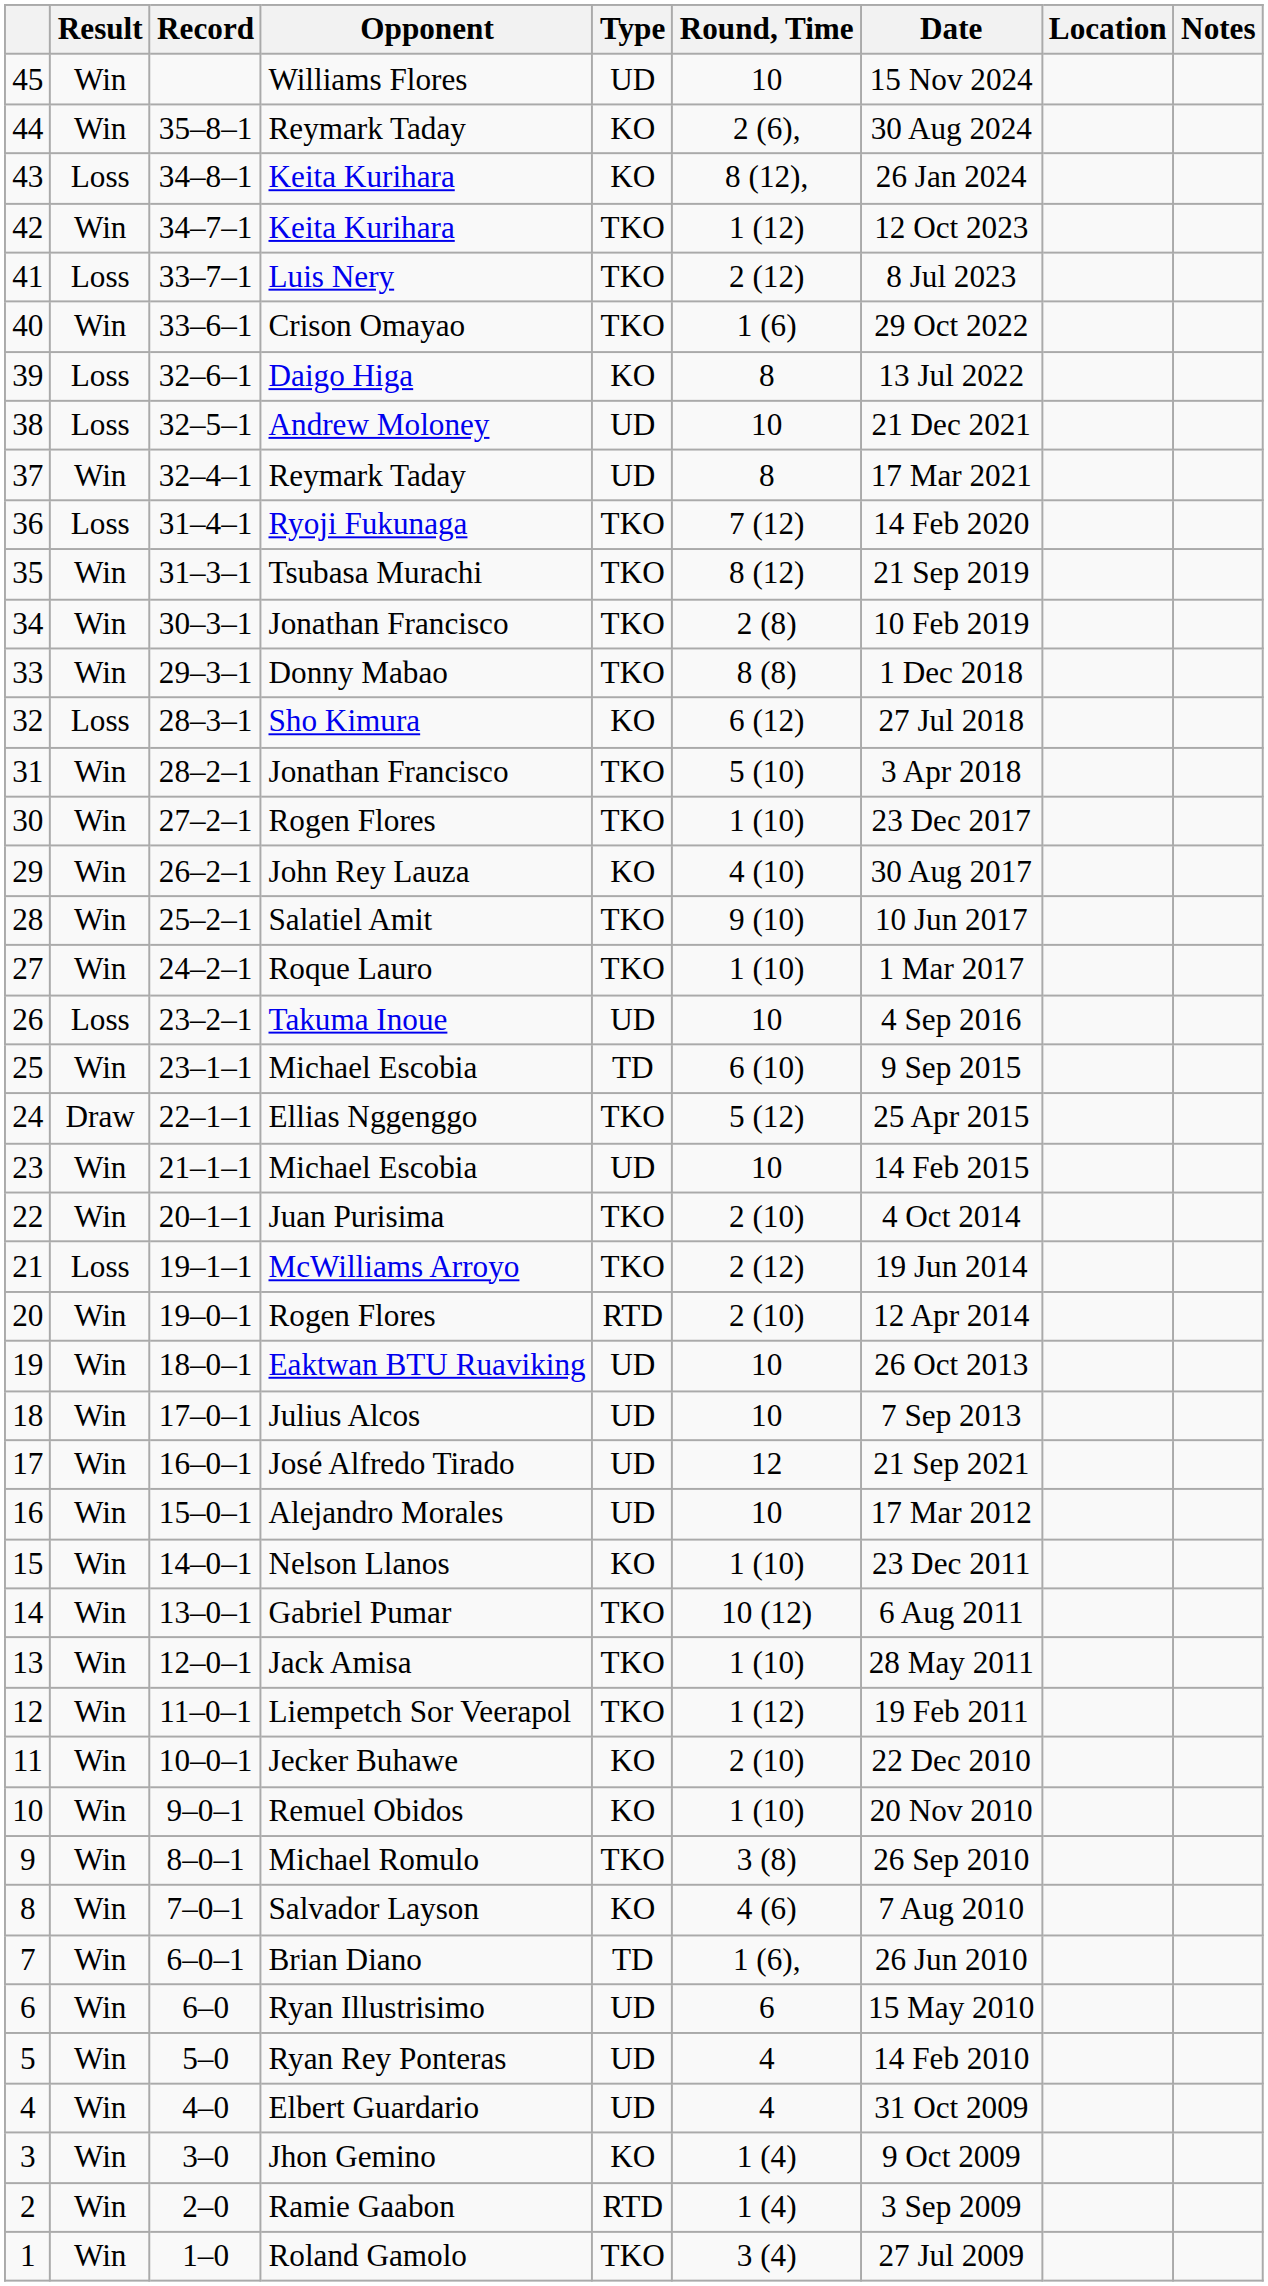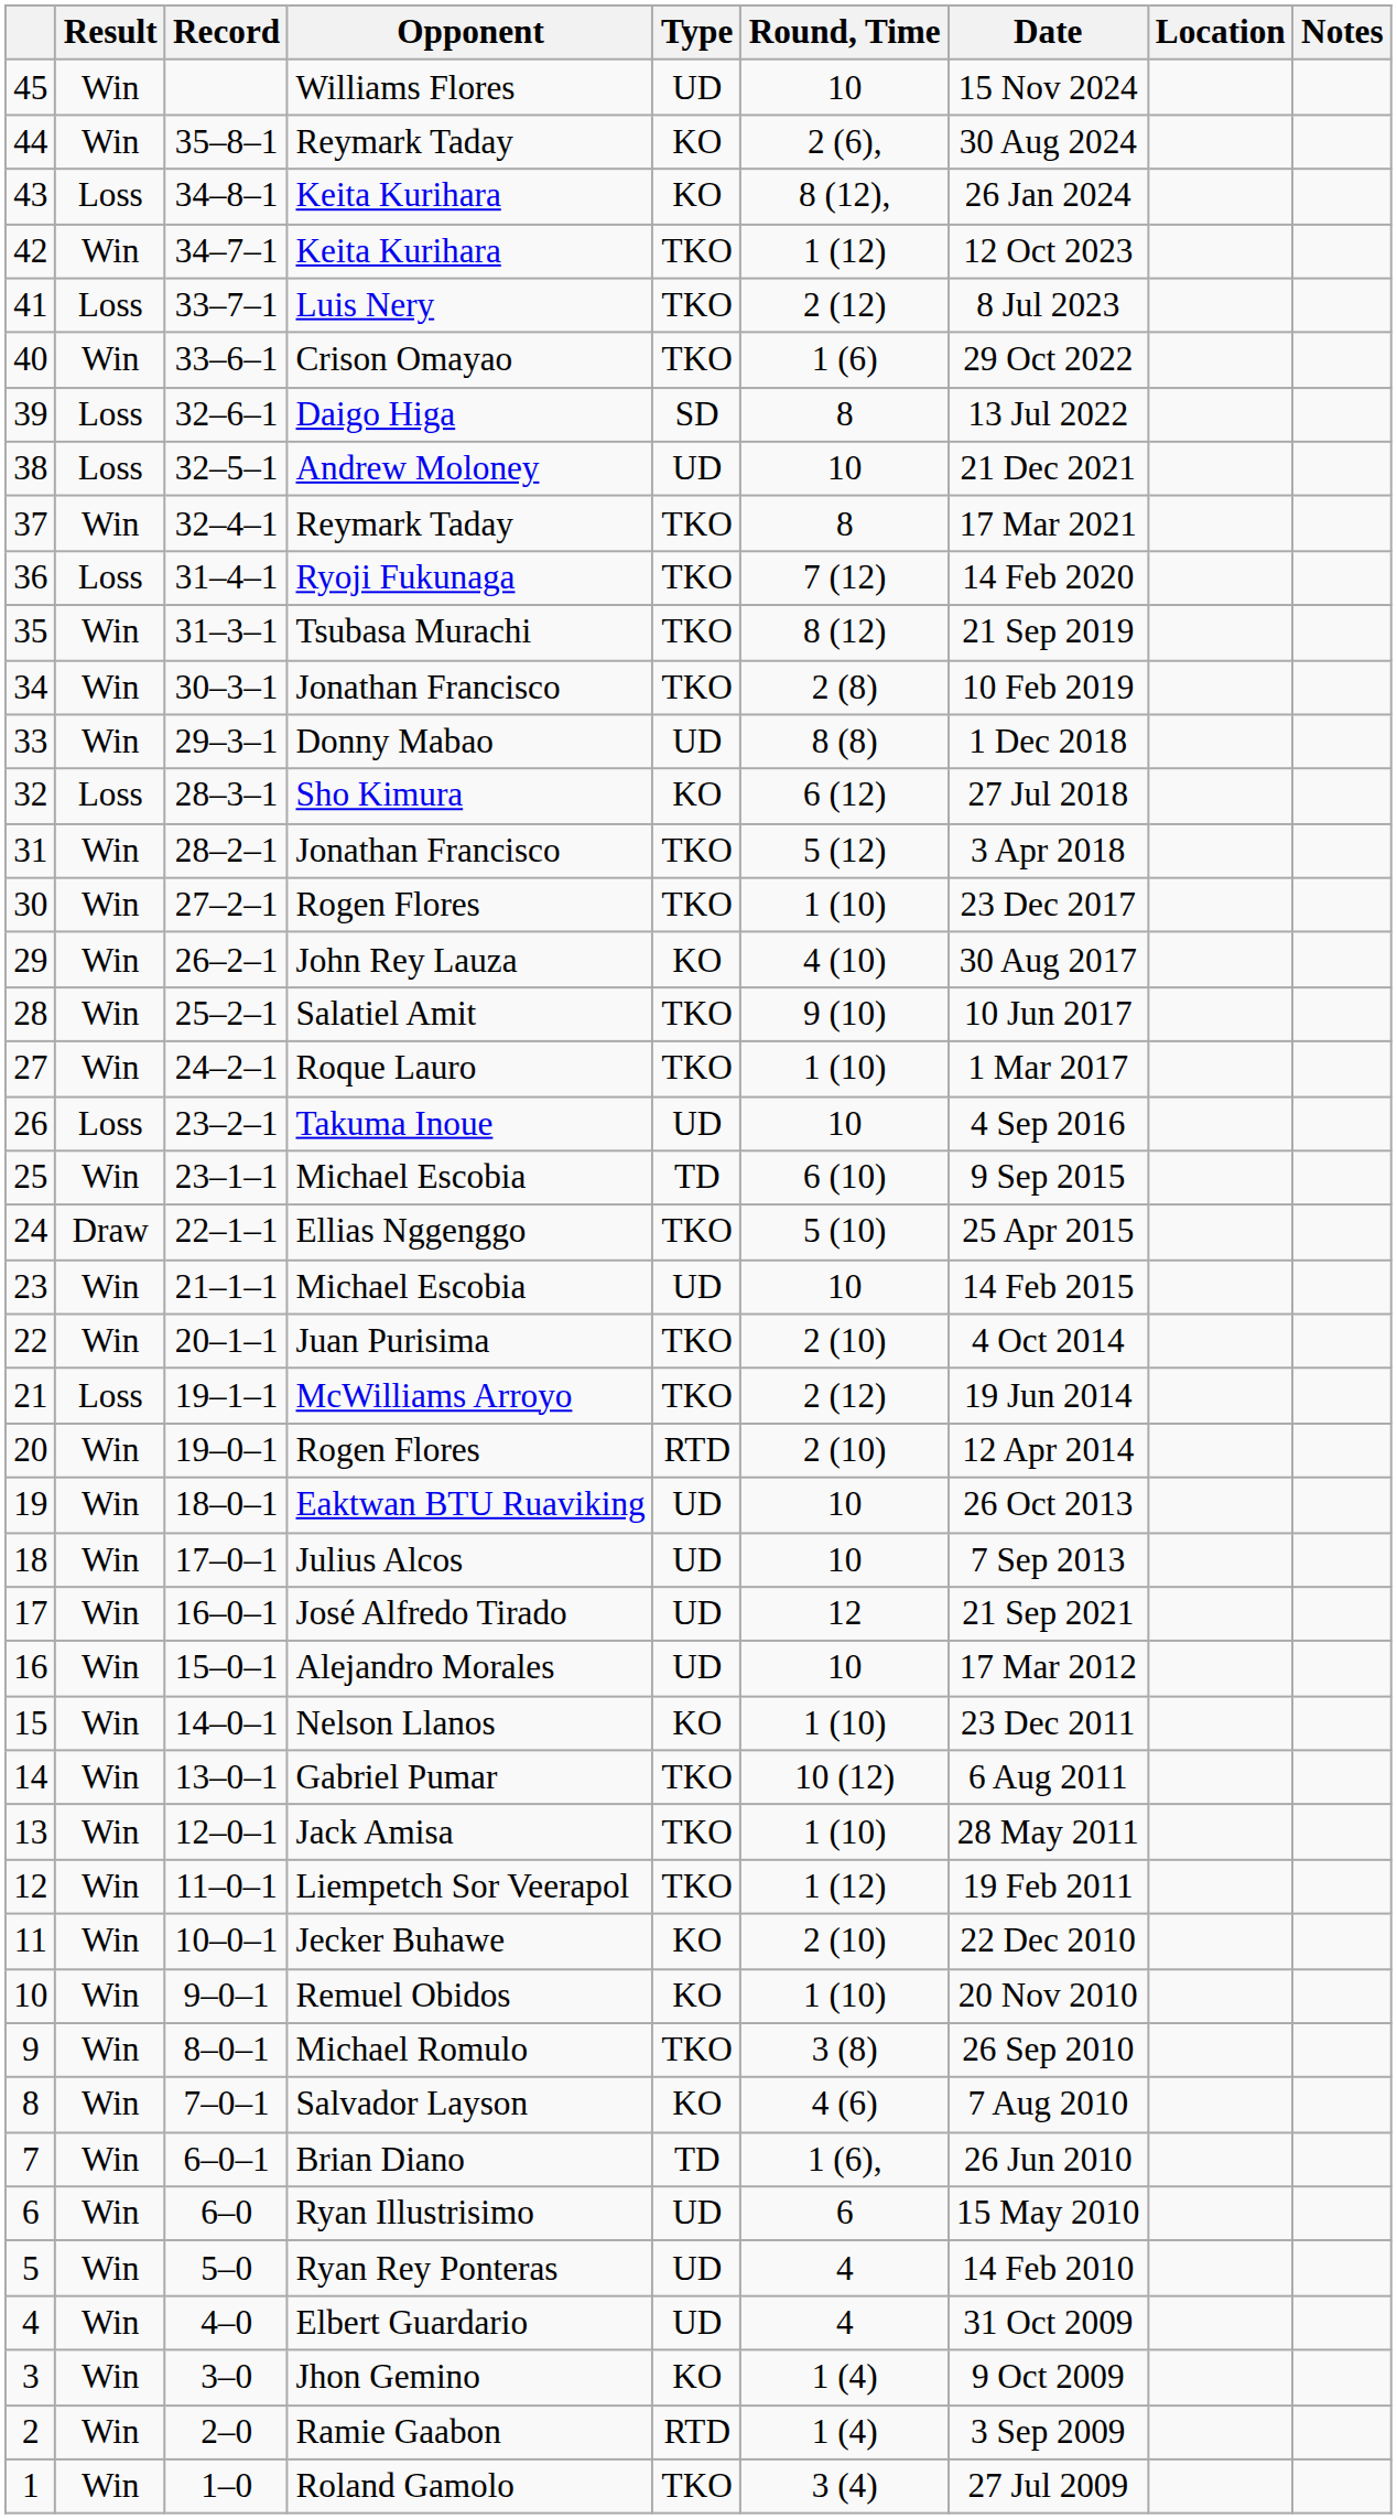 <table class="wikitable" style="text-align:center">
 <tr>
 <th></th>
 <th>Result</th>
 <th>Record</th>
 <th>Opponent</th>
 <th>Type</th>
 <th>Round, Time</th>
 <th>Date</th>
 <th>Location</th>
 <th>Notes</th>
 </tr>
 <tr>
 <td>45</td>
 <td>Win</td>
 <td></td>
 <td align=left>Williams Flores</td>
 <td>UD</td>
 <td>10</td>
 <td>15 Nov 2024</td>
 <td align=left></td>
 <td align=left></td>
 </tr>
 <tr>
 <td>44</td>
 <td>Win</td>
 <td>35–8–1</td>
 <td align=left>Reymark Taday</td>
 <td>KO</td>
 <td>2 (6), </td>
 <td>30 Aug 2024</td>
 <td align=left></td>
 <td></td>
 </tr>
 <tr>
 <td>43</td>
 <td>Loss</td>
 <td>34–8–1</td>
 <td align=left><a href='#'>Keita Kurihara</a></td>
 <td>KO</td>
 <td>8 (12), </td>
 <td>26 Jan 2024</td>
 <td align=left></td>
 <td align=left></td>
 </tr>
 <tr>
 <td>42</td>
 <td>Win</td>
 <td>34–7–1</td>
 <td align=left><a href='#'>Keita Kurihara</a></td>
 <td>TKO</td>
 <td>1 (12) </td>
 <td>12 Oct 2023</td>
 <td align=left></td>
 <td align=left></td>
 </tr>
 <tr>
 <td>41</td>
 <td>Loss</td>
 <td>33–7–1</td>
 <td align=left><a href='#'>Luis Nery</a></td>
 <td>TKO</td>
 <td>2 (12) </td>
 <td>8 Jul 2023</td>
 <td align=left></td>
 <td></td>
 </tr>
 <tr>
 <td>40</td>
 <td>Win</td>
 <td>33–6–1</td>
 <td align=left>Crison Omayao</td>
 <td>TKO</td>
 <td>1 (6) </td>
 <td>29 Oct 2022</td>
 <td align=left></td>
 <td></td>
 </tr>
 <tr>
 <td>39</td>
 <td>Loss</td>
 <td>32–6–1</td>
 <td align=left><a href='#'>Daigo Higa</a></td>
-<td>KO</td>
+<td>SD</td>
 <td>8</td>
 <td>13 Jul 2022</td>
 <td align=left></td>
 <td></td>
 </tr>
 <tr>
 <td>38</td>
 <td>Loss</td>
 <td>32–5–1</td>
 <td align=left><a href='#'>Andrew Moloney</a></td>
 <td>UD</td>
 <td>10</td>
 <td>21 Dec 2021</td>
 <td align=left></td>
 <td align=left></td>
 </tr>
 <tr>
 <td>37</td>
 <td>Win</td>
 <td>32–4–1</td>
 <td align=left>Reymark Taday</td>
-<td>UD</td>
+<td>TKO</td>
 <td>8</td>
 <td>17 Mar 2021</td>
 <td align=left></td>
 <td></td>
 </tr>
 <tr>
 <td>36</td>
 <td>Loss</td>
 <td>31–4–1</td>
 <td align=left><a href='#'>Ryoji Fukunaga</a></td>
 <td>TKO</td>
 <td>7 (12) </td>
 <td>14 Feb 2020</td>
 <td align=left></td>
 <td align=left></td>
 </tr>
 <tr>
 <td>35</td>
 <td>Win</td>
 <td>31–3–1</td>
 <td align=left>Tsubasa Murachi</td>
 <td>TKO</td>
 <td>8 (12) </td>
 <td>21 Sep 2019</td>
 <td align=left></td>
 <td align=left></td>
 </tr>
 <tr>
 <td>34</td>
 <td>Win</td>
 <td>30–3–1</td>
 <td align=left>Jonathan Francisco</td>
 <td>TKO</td>
 <td>2 (8) </td>
 <td>10 Feb 2019</td>
 <td align=left></td>
 <td></td>
 </tr>
 <tr>
 <td>33</td>
 <td>Win</td>
 <td>29–3–1</td>
 <td align=left>Donny Mabao</td>
-<td>TKO</td>
+<td>UD</td>
 <td>8 (8) </td>
 <td>1 Dec 2018</td>
 <td align=left></td>
 <td></td>
 </tr>
 <tr>
 <td>32</td>
 <td>Loss</td>
 <td>28–3–1</td>
 <td align=left><a href='#'>Sho Kimura</a></td>
 <td>KO</td>
 <td>6 (12) </td>
 <td>27 Jul 2018</td>
 <td align=left></td>
 <td align=left></td>
 </tr>
 <tr>
 <td>31</td>
 <td>Win</td>
 <td>28–2–1</td>
 <td align=left>Jonathan Francisco</td>
 <td>TKO</td>
-<td>5 (10) </td>
+<td>5 (12)</td>
 <td>3 Apr 2018</td>
 <td align=left></td>
 <td></td>
 </tr>
 <tr>
 <td>30</td>
 <td>Win</td>
 <td>27–2–1</td>
 <td align=left>Rogen Flores</td>
 <td>TKO</td>
 <td>1 (10) </td>
 <td>23 Dec 2017</td>
 <td align=left></td>
 <td></td>
 </tr>
 <tr>
 <td>29</td>
 <td>Win</td>
 <td>26–2–1</td>
 <td align=left>John Rey Lauza</td>
 <td>KO</td>
 <td>4 (10) </td>
 <td>30 Aug 2017</td>
 <td align=left></td>
 <td></td>
 </tr>
 <tr>
 <td>28</td>
 <td>Win</td>
 <td>25–2–1</td>
 <td align=left>Salatiel Amit</td>
 <td>TKO</td>
 <td>9 (10) </td>
 <td>10 Jun 2017</td>
 <td align=left></td>
 <td></td>
 </tr>
 <tr>
 <td>27</td>
 <td>Win</td>
 <td>24–2–1</td>
 <td align=left>Roque Lauro</td>
 <td>TKO</td>
 <td>1 (10) </td>
 <td>1 Mar 2017</td>
 <td align=left></td>
 <td></td>
 </tr>
 <tr>
 <td>26</td>
 <td>Loss</td>
 <td>23–2–1</td>
 <td align=left><a href='#'>Takuma Inoue</a></td>
 <td>UD</td>
 <td>10</td>
 <td>4 Sep 2016</td>
 <td align=left></td>
 <td></td>
 </tr>
 <tr>
 <td>25</td>
 <td>Win</td>
 <td>23–1–1</td>
 <td align=left>Michael Escobia</td>
 <td>TD</td>
 <td>6 (10) </td>
 <td>9 Sep 2015</td>
 <td align=left></td>
 <td align=left></td>
 </tr>
 <tr>
 <td>24</td>
 <td>Draw</td>
 <td>22–1–1</td>
 <td align=left>Ellias Nggenggo</td>
 <td>TKO</td>
-<td>5 (12)</td>
+<td>5 (10) </td>
 <td>25 Apr 2015</td>
 <td align=left></td>
 <td align=left></td>
 </tr>
 <tr>
 <td>23</td>
 <td>Win</td>
 <td>21–1–1</td>
 <td align=left>Michael Escobia</td>
 <td>UD</td>
 <td>10</td>
 <td>14 Feb 2015</td>
 <td align=left></td>
 <td></td>
 </tr>
 <tr>
 <td>22</td>
 <td>Win</td>
 <td>20–1–1</td>
 <td align=left>Juan Purisima</td>
 <td>TKO</td>
 <td>2 (10) </td>
 <td>4 Oct 2014</td>
 <td align=left></td>
 <td></td>
 </tr>
 <tr>
 <td>21</td>
 <td>Loss</td>
 <td>19–1–1</td>
 <td align=left><a href='#'>McWilliams Arroyo</a></td>
 <td>TKO</td>
 <td>2 (12) </td>
 <td>19 Jun 2014</td>
 <td align=left></td>
 <td></td>
 </tr>
 <tr>
 <td>20</td>
 <td>Win</td>
 <td>19–0–1</td>
 <td align=left>Rogen Flores</td>
 <td>RTD</td>
 <td>2 (10)</td>
 <td>12 Apr 2014</td>
 <td align=left></td>
 <td></td>
 </tr>
 <tr>
 <td>19</td>
 <td>Win</td>
 <td>18–0–1</td>
 <td align=left><a href='#'>Eaktwan BTU Ruaviking</a></td>
 <td>UD</td>
 <td>10</td>
 <td>26 Oct 2013</td>
 <td align=left></td>
 <td></td>
 </tr>
 <tr>
 <td>18</td>
 <td>Win</td>
 <td>17–0–1</td>
 <td align=left>Julius Alcos</td>
 <td>UD</td>
 <td>10</td>
 <td>7 Sep 2013</td>
 <td align=left></td>
 <td></td>
 </tr>
 <tr>
 <td>17</td>
 <td>Win</td>
 <td>16–0–1</td>
 <td align=left>José Alfredo Tirado</td>
 <td>UD</td>
 <td>12</td>
 <td>21 Sep 2021</td>
 <td align=left></td>
 <td></td>
 </tr>
 <tr>
 <td>16</td>
 <td>Win</td>
 <td>15–0–1</td>
 <td align=left>Alejandro Morales</td>
 <td>UD</td>
 <td>10</td>
 <td>17 Mar 2012</td>
 <td align=left></td>
 <td align=left></td>
 </tr>
 <tr>
 <td>15</td>
 <td>Win</td>
 <td>14–0–1</td>
 <td align=left>Nelson Llanos</td>
 <td>KO</td>
 <td>1 (10) </td>
 <td>23 Dec 2011</td>
 <td align=left></td>
 <td></td>
 </tr>
 <tr>
 <td>14</td>
 <td>Win</td>
 <td>13–0–1</td>
 <td align=left>Gabriel Pumar</td>
 <td>TKO</td>
 <td>10 (12) </td>
 <td>6 Aug 2011</td>
 <td align=left></td>
 <td align=left></td>
 </tr>
 <tr>
 <td>13</td>
 <td>Win</td>
 <td>12–0–1</td>
 <td align=left>Jack Amisa</td>
 <td>TKO</td>
 <td>1 (10) </td>
 <td>28 May 2011</td>
 <td align=left></td>
 <td></td>
 </tr>
 <tr>
 <td>12</td>
 <td>Win</td>
 <td>11–0–1</td>
 <td align=left>Liempetch Sor Veerapol</td>
 <td>TKO</td>
 <td>1 (12) </td>
 <td>19 Feb 2011</td>
 <td align=left></td>
 <td align=left></td>
 </tr>
 <tr>
 <td>11</td>
 <td>Win</td>
 <td>10–0–1</td>
 <td align=left>Jecker Buhawe</td>
 <td>KO</td>
 <td>2 (10) </td>
 <td>22 Dec 2010</td>
 <td align=left></td>
 <td align=left></td>
 </tr>
 <tr>
 <td>10</td>
 <td>Win</td>
 <td>9–0–1</td>
 <td align=left>Remuel Obidos</td>
 <td>KO</td>
 <td>1 (10) </td>
 <td>20 Nov 2010</td>
 <td align=left></td>
 <td align=left></td>
 </tr>
 <tr>
 <td>9</td>
 <td>Win</td>
 <td>8–0–1</td>
 <td align=left>Michael Romulo</td>
 <td>TKO</td>
 <td>3 (8) </td>
 <td>26 Sep 2010</td>
 <td align=left></td>
 <td></td>
 </tr>
 <tr>
 <td>8</td>
 <td>Win</td>
 <td>7–0–1</td>
 <td align=left>Salvador Layson</td>
 <td>KO</td>
 <td>4 (6) </td>
 <td>7 Aug 2010</td>
 <td align=left></td>
 <td></td>
 </tr>
 <tr>
 <td>7</td>
 <td>Win</td>
 <td>6–0–1</td>
 <td align=left>Brian Diano</td>
 <td>TD</td>
 <td>1 (6), </td>
 <td>26 Jun 2010</td>
 <td align=left></td>
 <td align=left></td>
 </tr>
 <tr>
 <td>6</td>
 <td>Win</td>
 <td>6–0</td>
 <td align=left>Ryan Illustrisimo</td>
 <td>UD</td>
 <td>6</td>
 <td>15 May 2010</td>
 <td align=left></td>
 <td></td>
 </tr>
 <tr>
 <td>5</td>
 <td>Win</td>
 <td>5–0</td>
 <td align=left>Ryan Rey Ponteras</td>
 <td>UD</td>
 <td>4</td>
 <td>14 Feb 2010</td>
 <td align=left></td>
 <td></td>
 </tr>
 <tr>
 <td>4</td>
 <td>Win</td>
 <td>4–0</td>
 <td align=left>Elbert Guardario</td>
 <td>UD</td>
 <td>4</td>
 <td>31 Oct 2009</td>
 <td align=left></td>
 <td></td>
 </tr>
 <tr>
 <td>3</td>
 <td>Win</td>
 <td>3–0</td>
 <td align=left>Jhon Gemino</td>
 <td>KO</td>
 <td>1 (4) </td>
 <td>9 Oct 2009</td>
 <td align=left></td>
 <td></td>
 </tr>
 <tr>
 <td>2</td>
 <td>Win</td>
 <td>2–0</td>
 <td align=left>Ramie Gaabon</td>
 <td>RTD</td>
 <td>1 (4)</td>
 <td>3 Sep 2009</td>
 <td align=left></td>
 <td></td>
 </tr>
 <tr>
 <td>1</td>
 <td>Win</td>
 <td>1–0</td>
 <td align=left>Roland Gamolo</td>
 <td>TKO</td>
 <td>3 (4) </td>
 <td>27 Jul 2009</td>
 <td align=left></td>
 <td></td>
 </tr>
 </table>
